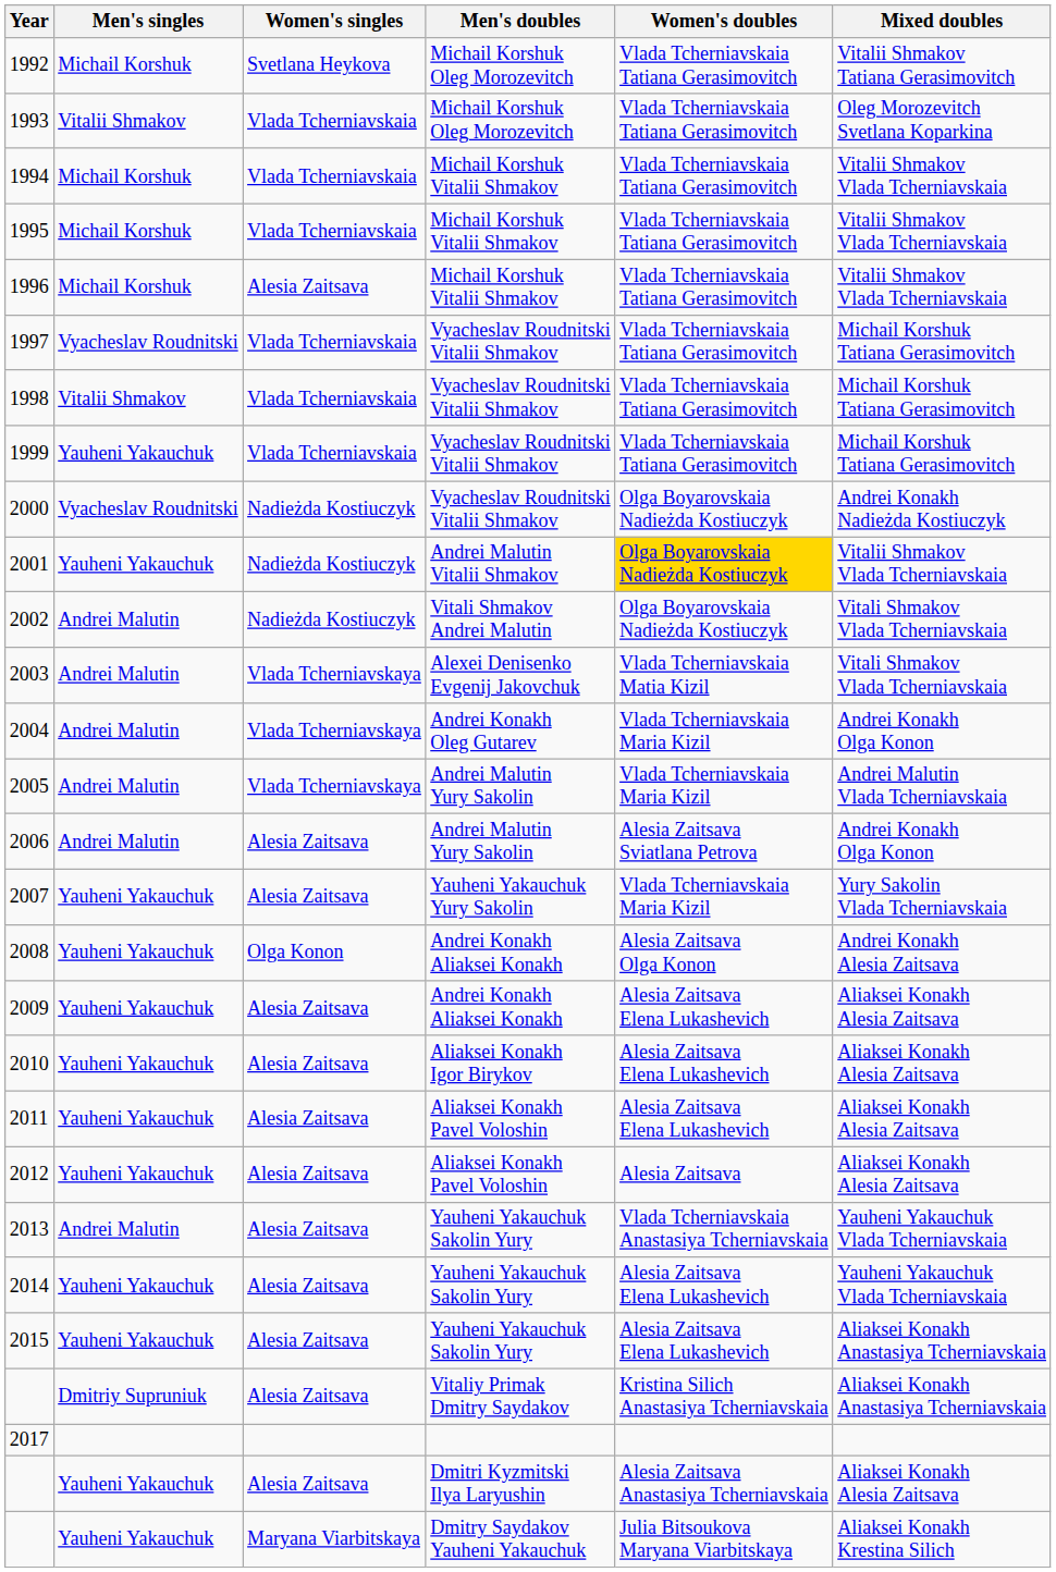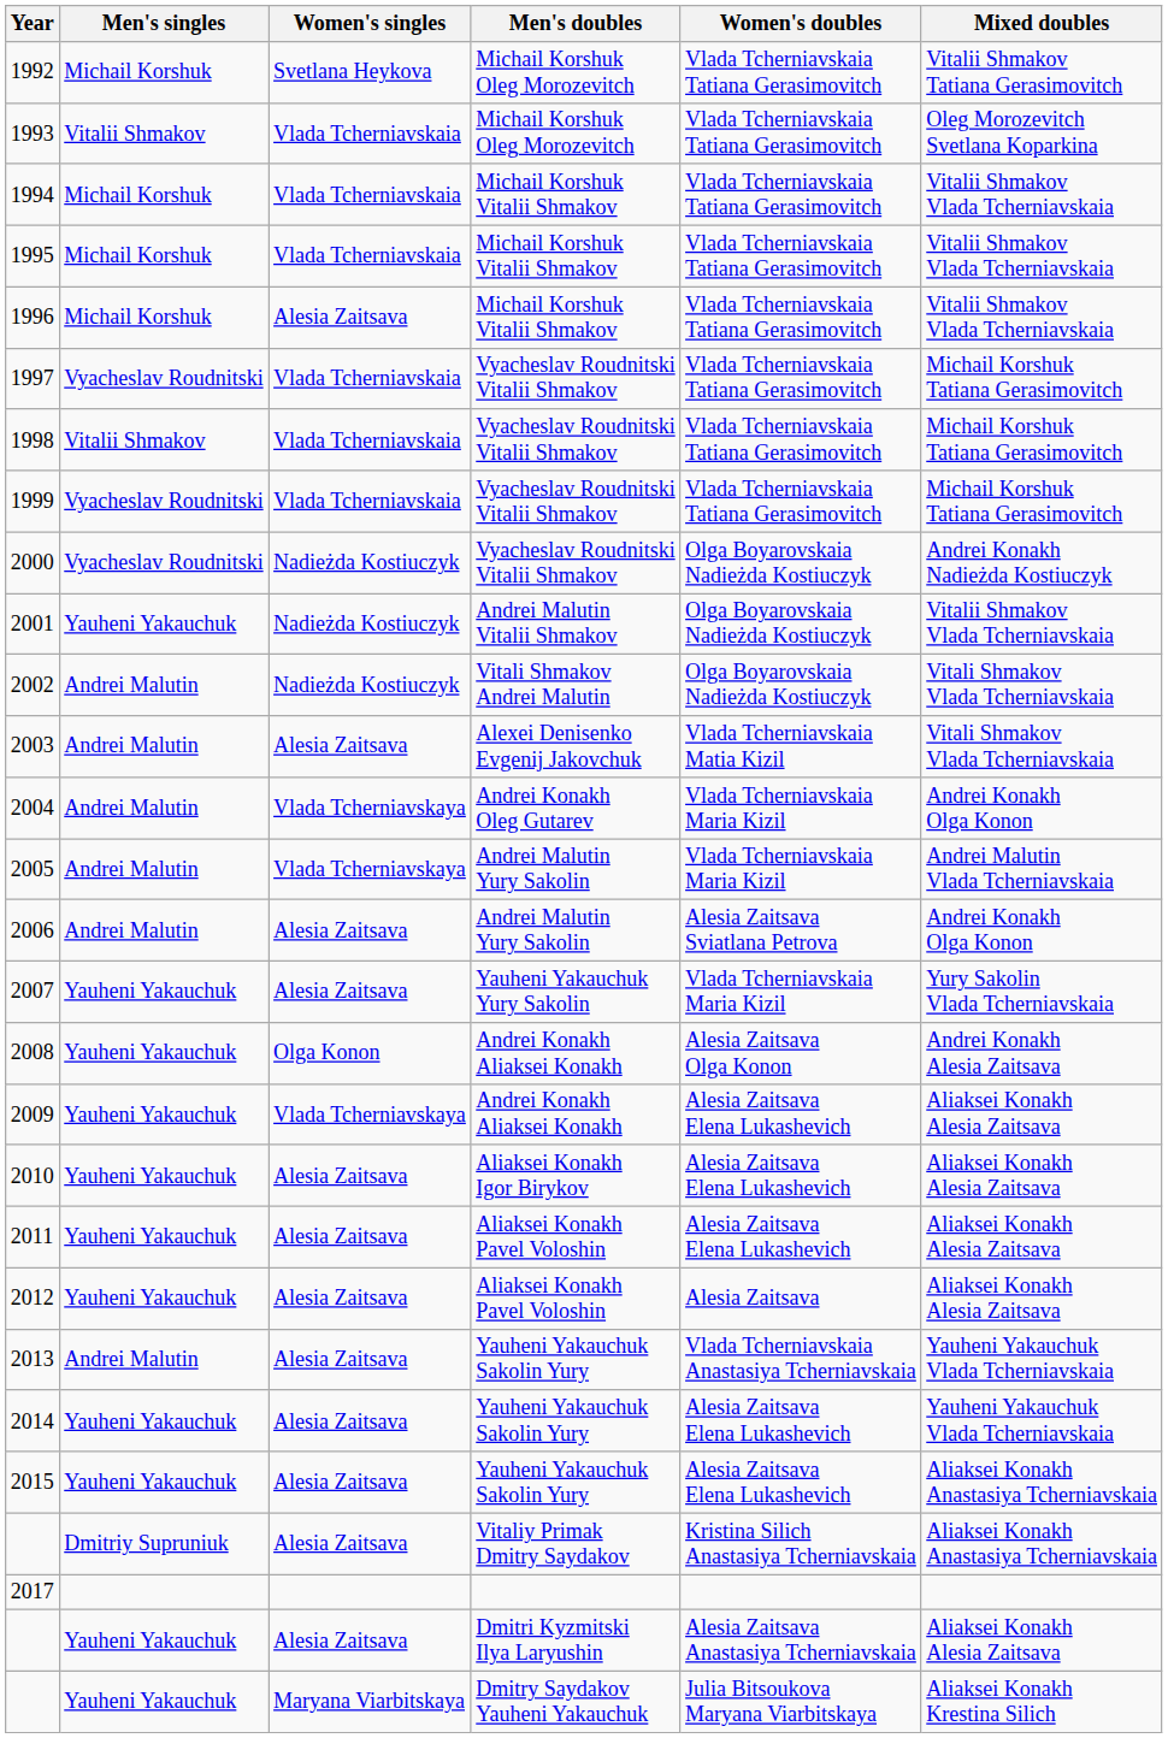 <table class=wikitable style="font-size:90%;">
 <tr>
 <th>Year</th>
 <th>Men's singles</th>
 <th>Women's singles</th>
 <th>Men's doubles</th>
 <th>Women's doubles</th>
 <th>Mixed doubles</th>
 </tr>
 <tr>
 <td>1992</td>
 <td><a href='#'>Michail Korshuk</a></td>
 <td><a href='#'>Svetlana Heykova</a></td>
 <td><a href='#'>Michail Korshuk</a><br><a href='#'>Oleg Morozevitch</a></td>
 <td><a href='#'>Vlada Tcherniavskaia</a><br><a href='#'>Tatiana Gerasimovitch</a></td>
 <td><a href='#'>Vitalii Shmakov</a><br><a href='#'>Tatiana Gerasimovitch</a></td>
 </tr>
 <tr>
 <td>1993</td>
 <td><a href='#'>Vitalii Shmakov</a></td>
 <td><a href='#'>Vlada Tcherniavskaia</a></td>
 <td><a href='#'>Michail Korshuk</a><br><a href='#'>Oleg Morozevitch</a></td>
 <td><a href='#'>Vlada Tcherniavskaia</a><br><a href='#'>Tatiana Gerasimovitch</a></td>
 <td><a href='#'>Oleg Morozevitch</a><br><a href='#'>Svetlana Koparkina</a></td>
 </tr>
 <tr>
 <td>1994</td>
 <td><a href='#'>Michail Korshuk</a></td>
 <td><a href='#'>Vlada Tcherniavskaia</a></td>
 <td><a href='#'>Michail Korshuk</a><br><a href='#'>Vitalii Shmakov</a></td>
 <td><a href='#'>Vlada Tcherniavskaia</a><br><a href='#'>Tatiana Gerasimovitch</a></td>
 <td><a href='#'>Vitalii Shmakov</a><br><a href='#'>Vlada Tcherniavskaia</a></td>
 </tr>
 <tr>
 <td>1995</td>
 <td><a href='#'>Michail Korshuk</a></td>
 <td><a href='#'>Vlada Tcherniavskaia</a></td>
 <td><a href='#'>Michail Korshuk</a><br><a href='#'>Vitalii Shmakov</a></td>
 <td><a href='#'>Vlada Tcherniavskaia</a><br><a href='#'>Tatiana Gerasimovitch</a></td>
 <td><a href='#'>Vitalii Shmakov</a><br><a href='#'>Vlada Tcherniavskaia</a></td>
 </tr>
 <tr>
 <td>1996</td>
 <td><a href='#'>Michail Korshuk</a></td>
 <td><a href='#'>Alesia Zaitsava</a></td>
 <td><a href='#'>Michail Korshuk</a><br><a href='#'>Vitalii Shmakov</a></td>
 <td><a href='#'>Vlada Tcherniavskaia</a><br><a href='#'>Tatiana Gerasimovitch</a></td>
 <td><a href='#'>Vitalii Shmakov</a><br><a href='#'>Vlada Tcherniavskaia</a></td>
 </tr>
 <tr>
 <td>1997</td>
 <td><a href='#'>Vyacheslav Roudnitski</a></td>
 <td><a href='#'>Vlada Tcherniavskaia</a></td>
 <td><a href='#'>Vyacheslav Roudnitski</a><br><a href='#'>Vitalii Shmakov</a></td>
 <td><a href='#'>Vlada Tcherniavskaia</a><br><a href='#'>Tatiana Gerasimovitch</a></td>
 <td><a href='#'>Michail Korshuk</a><br><a href='#'>Tatiana Gerasimovitch</a></td>
 </tr>
 <tr>
 <td>1998</td>
 <td><a href='#'>Vitalii Shmakov</a></td>
 <td><a href='#'>Vlada Tcherniavskaia</a></td>
 <td><a href='#'>Vyacheslav Roudnitski</a><br><a href='#'>Vitalii Shmakov</a></td>
 <td><a href='#'>Vlada Tcherniavskaia</a><br><a href='#'>Tatiana Gerasimovitch</a></td>
 <td><a href='#'>Michail Korshuk</a><br><a href='#'>Tatiana Gerasimovitch</a></td>
 </tr>
 <tr>
 <td>1999</td>
-<td><a href='#'>Yauheni Yakauchuk</a></td>
+<td><a href='#'>Vyacheslav Roudnitski</a></td>
 <td><a href='#'>Vlada Tcherniavskaia</a></td>
 <td><a href='#'>Vyacheslav Roudnitski</a><br><a href='#'>Vitalii Shmakov</a></td>
 <td><a href='#'>Vlada Tcherniavskaia</a><br><a href='#'>Tatiana Gerasimovitch</a></td>
 <td><a href='#'>Michail Korshuk</a><br><a href='#'>Tatiana Gerasimovitch</a></td>
 </tr>
 <tr>
 <td>2000</td>
 <td><a href='#'>Vyacheslav Roudnitski</a></td>
 <td><a href='#'>Nadieżda Kostiuczyk</a></td>
 <td><a href='#'>Vyacheslav Roudnitski</a><br><a href='#'>Vitalii Shmakov</a></td>
 <td><a href='#'>Olga Boyarovskaia</a><br><a href='#'>Nadieżda Kostiuczyk</a></td>
 <td><a href='#'>Andrei Konakh</a><br><a href='#'>Nadieżda Kostiuczyk</a></td>
 </tr>
 <tr>
 <td>2001</td>
 <td><a href='#'>Yauheni Yakauchuk</a></td>
 <td><a href='#'>Nadieżda Kostiuczyk</a></td>
 <td><a href='#'>Andrei Malutin</a><br><a href='#'>Vitalii Shmakov</a></td>
-<td style="background: gold;"><a href='#'>Olga Boyarovskaia</a><br><a href='#'>Nadieżda Kostiuczyk</a></td>
+<td><a href='#'>Olga Boyarovskaia</a><br><a href='#'>Nadieżda Kostiuczyk</a></td>
 <td><a href='#'>Vitalii Shmakov</a><br><a href='#'>Vlada Tcherniavskaia</a></td>
 </tr>
 <tr>
 <td>2002</td>
 <td><a href='#'>Andrei Malutin</a></td>
 <td><a href='#'>Nadieżda Kostiuczyk</a></td>
 <td><a href='#'>Vitali Shmakov</a><br><a href='#'>Andrei Malutin</a></td>
 <td><a href='#'>Olga Boyarovskaia</a><br><a href='#'>Nadieżda Kostiuczyk</a></td>
 <td><a href='#'>Vitali Shmakov</a><br><a href='#'>Vlada Tcherniavskaia</a></td>
 </tr>
 <tr>
 <td>2003</td>
 <td><a href='#'>Andrei Malutin</a></td>
-<td><a href='#'>Vlada Tcherniavskaya</a></td>
+<td><a href='#'>Alesia Zaitsava</a></td>
 <td><a href='#'>Alexei Denisenko</a><br><a href='#'>Evgenij Jakovchuk</a></td>
 <td><a href='#'>Vlada Tcherniavskaia</a><br><a href='#'>Matia Kizil</a></td>
 <td><a href='#'>Vitali Shmakov</a><br><a href='#'>Vlada Tcherniavskaia</a></td>
 </tr>
 <tr>
 <td>2004</td>
 <td><a href='#'>Andrei Malutin</a></td>
 <td><a href='#'>Vlada Tcherniavskaya</a></td>
 <td><a href='#'>Andrei Konakh</a><br><a href='#'>Oleg Gutarev</a></td>
 <td><a href='#'>Vlada Tcherniavskaia</a><br><a href='#'>Maria Kizil</a></td>
 <td><a href='#'>Andrei Konakh</a><br><a href='#'>Olga Konon</a></td>
 </tr>
 <tr>
 <td>2005</td>
 <td><a href='#'>Andrei Malutin</a></td>
 <td><a href='#'>Vlada Tcherniavskaya</a></td>
 <td><a href='#'>Andrei Malutin</a><br><a href='#'>Yury Sakolin</a></td>
 <td><a href='#'>Vlada Tcherniavskaia</a><br><a href='#'>Maria Kizil</a></td>
 <td><a href='#'>Andrei Malutin</a><br><a href='#'>Vlada Tcherniavskaia</a></td>
 </tr>
 <tr>
 <td>2006</td>
 <td><a href='#'>Andrei Malutin</a></td>
 <td><a href='#'>Alesia Zaitsava</a></td>
 <td><a href='#'>Andrei Malutin</a><br><a href='#'>Yury Sakolin</a></td>
 <td><a href='#'>Alesia Zaitsava</a><br><a href='#'>Sviatlana Petrova</a></td>
 <td><a href='#'>Andrei Konakh</a><br><a href='#'>Olga Konon</a></td>
 </tr>
 <tr>
 <td>2007</td>
 <td><a href='#'>Yauheni Yakauchuk</a></td>
 <td><a href='#'>Alesia Zaitsava</a></td>
 <td><a href='#'>Yauheni Yakauchuk</a><br><a href='#'>Yury Sakolin</a></td>
 <td><a href='#'>Vlada Tcherniavskaia</a><br><a href='#'>Maria Kizil</a></td>
 <td><a href='#'>Yury Sakolin</a><br><a href='#'>Vlada Tcherniavskaia</a></td>
 </tr>
 <tr>
 <td>2008</td>
 <td><a href='#'>Yauheni Yakauchuk</a></td>
 <td><a href='#'>Olga Konon</a></td>
 <td><a href='#'>Andrei Konakh</a><br><a href='#'>Aliaksei Konakh</a></td>
 <td><a href='#'>Alesia Zaitsava</a><br><a href='#'>Olga Konon</a></td>
 <td><a href='#'>Andrei Konakh</a><br><a href='#'>Alesia Zaitsava</a></td>
 </tr>
 <tr>
 <td>2009</td>
 <td><a href='#'>Yauheni Yakauchuk</a></td>
-<td><a href='#'>Alesia Zaitsava</a></td>
+<td><a href='#'>Vlada Tcherniavskaya</a></td>
 <td><a href='#'>Andrei Konakh</a><br><a href='#'>Aliaksei Konakh</a></td>
 <td><a href='#'>Alesia Zaitsava</a><br><a href='#'>Elena Lukashevich</a></td>
 <td><a href='#'>Aliaksei Konakh</a><br><a href='#'>Alesia Zaitsava</a></td>
 </tr>
 <tr>
 <td>2010</td>
 <td><a href='#'>Yauheni Yakauchuk</a></td>
 <td><a href='#'>Alesia Zaitsava</a></td>
 <td><a href='#'>Aliaksei Konakh</a><br><a href='#'>Igor Birykov</a></td>
 <td><a href='#'>Alesia Zaitsava</a><br><a href='#'>Elena Lukashevich</a></td>
 <td><a href='#'>Aliaksei Konakh</a><br><a href='#'>Alesia Zaitsava</a></td>
 </tr>
 <tr>
 <td>2011</td>
 <td><a href='#'>Yauheni Yakauchuk</a></td>
 <td><a href='#'>Alesia Zaitsava</a></td>
 <td><a href='#'>Aliaksei Konakh</a><br><a href='#'>Pavel Voloshin</a></td>
 <td><a href='#'>Alesia Zaitsava</a><br><a href='#'>Elena Lukashevich</a></td>
 <td><a href='#'>Aliaksei Konakh</a><br><a href='#'>Alesia Zaitsava</a></td>
 </tr>
 <tr>
 <td>2012</td>
 <td><a href='#'>Yauheni Yakauchuk</a></td>
 <td><a href='#'>Alesia Zaitsava</a></td>
 <td><a href='#'>Aliaksei Konakh</a><br><a href='#'>Pavel Voloshin</a></td>
 <td><a href='#'>Alesia Zaitsava</a><br></td>
 <td><a href='#'>Aliaksei Konakh</a><br><a href='#'>Alesia Zaitsava</a></td>
 </tr>
 <tr>
 <td>2013</td>
 <td><a href='#'>Andrei Malutin</a></td>
 <td><a href='#'>Alesia Zaitsava</a></td>
 <td><a href='#'>Yauheni Yakauchuk</a><br><a href='#'>Sakolin Yury</a></td>
 <td><a href='#'>Vlada Tcherniavskaia</a><br><a href='#'>Anastasiya Tcherniavskaia</a></td>
 <td><a href='#'>Yauheni Yakauchuk</a><br><a href='#'>Vlada Tcherniavskaia</a></td>
 </tr>
 <tr>
 <td>2014</td>
 <td><a href='#'>Yauheni Yakauchuk</a></td>
 <td><a href='#'>Alesia Zaitsava</a></td>
 <td><a href='#'>Yauheni Yakauchuk</a><br><a href='#'>Sakolin Yury</a></td>
 <td><a href='#'>Alesia Zaitsava</a><br><a href='#'>Elena Lukashevich</a></td>
 <td><a href='#'>Yauheni Yakauchuk</a><br><a href='#'>Vlada Tcherniavskaia</a></td>
 </tr>
 <tr>
 <td>2015</td>
 <td><a href='#'>Yauheni Yakauchuk</a></td>
 <td><a href='#'>Alesia Zaitsava</a></td>
 <td><a href='#'>Yauheni Yakauchuk</a><br><a href='#'>Sakolin Yury</a></td>
 <td><a href='#'>Alesia Zaitsava</a><br><a href='#'>Elena Lukashevich</a></td>
 <td><a href='#'>Aliaksei Konakh</a><br><a href='#'>Anastasiya Tcherniavskaia</a></td>
 </tr>
 <tr>
 <td></td>
 <td><a href='#'>Dmitriy Supruniuk</a></td>
 <td><a href='#'>Alesia Zaitsava</a></td>
 <td><a href='#'>Vitaliy Primak</a><br><a href='#'>Dmitry Saydakov</a></td>
 <td><a href='#'>Kristina Silich</a><br><a href='#'>Anastasiya Tcherniavskaia</a></td>
 <td><a href='#'>Aliaksei Konakh</a><br><a href='#'>Anastasiya Tcherniavskaia</a></td>
 </tr>
 <tr>
 <td>2017</td>
 <td></td>
 <td></td>
 <td></td>
 <td></td>
 <td></td>
 </tr>
 <tr>
 <td></td>
 <td><a href='#'>Yauheni Yakauchuk</a></td>
 <td><a href='#'>Alesia Zaitsava</a></td>
 <td><a href='#'>Dmitri Kyzmitski</a><br><a href='#'>Ilya Laryushin</a></td>
 <td><a href='#'>Alesia Zaitsava</a><br><a href='#'>Anastasiya Tcherniavskaia</a></td>
 <td><a href='#'>Aliaksei Konakh</a><br><a href='#'>Alesia Zaitsava</a></td>
 </tr>
 <tr>
 <td></td>
 <td><a href='#'>Yauheni Yakauchuk</a></td>
 <td><a href='#'>Maryana Viarbitskaya</a></td>
 <td><a href='#'>Dmitry Saydakov</a><br><a href='#'>Yauheni Yakauchuk</a></td>
 <td><a href='#'>Julia Bitsoukova</a><br><a href='#'>Maryana Viarbitskaya</a></td>
 <td><a href='#'>Aliaksei Konakh</a><br><a href='#'>Krestina Silich</a></td>
 </tr>
 </table>
